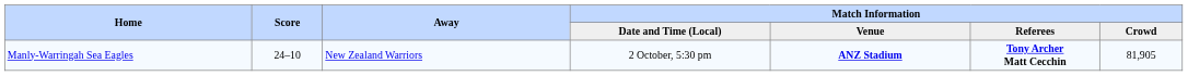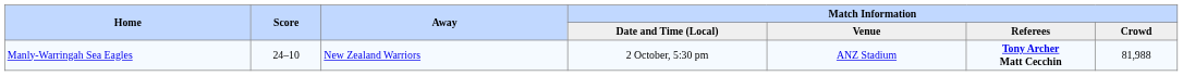 <table border="1" cellpadding="3" cellspacing="0" style="border-collapse:collapse; font-size:90%; text-align:center; width:100%;">
 <tr style="background:#c1d8ff;">
 <th rowspan="2" style="width:21%;">Home</th>
 <th rowspan="2" style="width:6%;">Score</th>
 <th rowspan="2" style="width:21%;">Away</th>
 <th colspan=6>Match Information</th>
 </tr>
 <tr style="background:#efefef;">
 <th width=17%>Date and Time (Local)</th>
 <th width=17%>Venue</th>
 <th width=11%>Referees</th>
 <th width=7%>Crowd</th>
 </tr>
 <tr style="background:#f5faff;">
 <td align=left> <a href='#'>Manly-Warringah Sea Eagles</a></td>
 <td>24–10</td>
 <td align=left> <a href='#'>New Zealand Warriors</a></td>
 <td>2 October, 5:30 pm</td>
-<td><strong><a href='#'>ANZ Stadium</a></strong></td>
+<td><a href='#'>ANZ Stadium</a></td>
 <td><strong><a href='#'>Tony Archer</a><br>Matt Cecchin</strong></td>
-<td>81,905</td>
+<td>81,988</td>
 </tr>
 </table>
